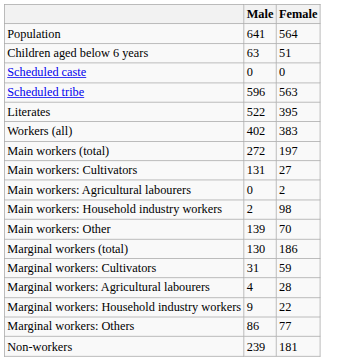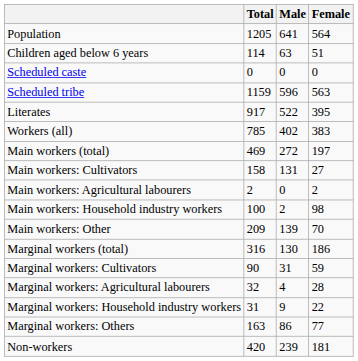 <table class="wikitable sortable">
 <tr>
 <th></th>
+<th>Total</th>
 <th>Male</th>
 <th>Female</th>
 </tr>
 <tr>
 <td>Population</td>
+<td>1205</td>
 <td>641</td>
 <td>564</td>
 </tr>
 <tr>
 <td>Children aged below 6 years</td>
+<td>114</td>
 <td>63</td>
 <td>51</td>
 </tr>
 <tr>
 <td><a href='#'>Scheduled caste</a></td>
 <td>0</td>
 <td>0</td>
+<td>0</td>
 </tr>
 <tr>
 <td><a href='#'>Scheduled tribe</a></td>
+<td>1159</td>
 <td>596</td>
 <td>563</td>
 </tr>
 <tr>
 <td>Literates</td>
+<td>917</td>
 <td>522</td>
 <td>395</td>
 </tr>
 <tr>
 <td>Workers (all)</td>
+<td>785</td>
 <td>402</td>
 <td>383</td>
 </tr>
 <tr>
 <td>Main workers (total)</td>
+<td>469</td>
 <td>272</td>
 <td>197</td>
 </tr>
 <tr>
 <td>Main workers: Cultivators</td>
+<td>158</td>
 <td>131</td>
 <td>27</td>
 </tr>
 <tr>
 <td>Main workers: Agricultural labourers</td>
+<td>2</td>
 <td>0</td>
 <td>2</td>
 </tr>
 <tr>
 <td>Main workers: Household industry workers</td>
+<td>100</td>
 <td>2</td>
 <td>98</td>
 </tr>
 <tr>
 <td>Main workers: Other</td>
+<td>209</td>
 <td>139</td>
 <td>70</td>
 </tr>
 <tr>
 <td>Marginal workers (total)</td>
+<td>316</td>
 <td>130</td>
 <td>186</td>
 </tr>
 <tr>
 <td>Marginal workers: Cultivators</td>
+<td>90</td>
 <td>31</td>
 <td>59</td>
 </tr>
 <tr>
 <td>Marginal workers: Agricultural labourers</td>
+<td>32</td>
 <td>4</td>
 <td>28</td>
 </tr>
 <tr>
 <td>Marginal workers: Household industry workers</td>
+<td>31</td>
 <td>9</td>
 <td>22</td>
 </tr>
 <tr>
 <td>Marginal workers: Others</td>
+<td>163</td>
 <td>86</td>
 <td>77</td>
 </tr>
 <tr>
 <td>Non-workers</td>
+<td>420</td>
 <td>239</td>
 <td>181</td>
 </tr>
 </table>
